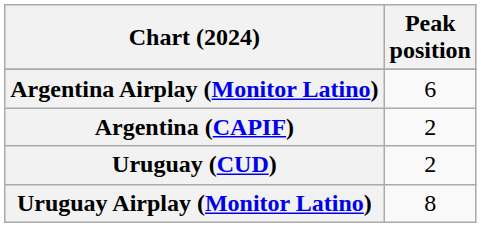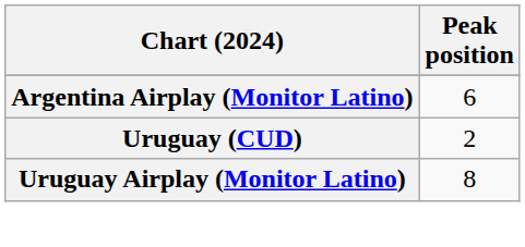 <table class="wikitable sortable plainrowheaders" style="text-align:center">
 <tr>
 <th scope="col">Chart (2024)</th>
 <th scope="col">Peak<br>position</th>
 </tr>
 <tr>
 </tr>
 <tr>
 <th scope="row">Argentina Airplay (<a href='#'>Monitor Latino</a>)</th>
 <td>6</td>
 </tr>
 <tr>
-<th scope="row">Argentina (<a href='#'>CAPIF</a>)</th>
-<td>2</td>
-</tr>
-<tr>
 <th scope="row">Uruguay (<a href='#'>CUD</a>)</th>
 <td>2</td>
 </tr>
 <tr>
 <th scope="row">Uruguay Airplay (<a href='#'>Monitor Latino</a>)</th>
 <td>8</td>
 </tr>
 </table>
